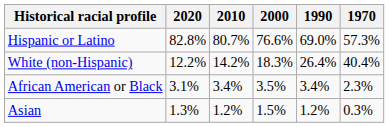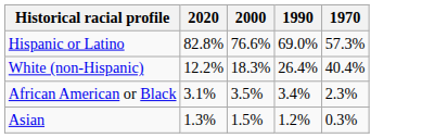 <table class="wikitable  sortable mw-collapsed collapsible" style="font-size: 90%;">
 <tr>
 <th>Historical racial profile</th>
 <th>2020</th>
-<th>2010</th>
 <th>2000</th>
 <th>1990</th>
 <th>1970</th>
 </tr>
 <tr>
 <td><a href='#'>Hispanic or Latino</a></td>
 <td>82.8%</td>
-<td>80.7%</td>
 <td>76.6%</td>
 <td>69.0%</td>
 <td>57.3%</td>
 </tr>
 <tr>
 <td><a href='#'>White (non-Hispanic)</a></td>
 <td>12.2%</td>
-<td>14.2%</td>
 <td>18.3%</td>
 <td>26.4%</td>
 <td>40.4%</td>
 </tr>
 <tr>
 <td><a href='#'>African American</a> or <a href='#'>Black</a></td>
 <td>3.1%</td>
-<td>3.4%</td>
 <td>3.5%</td>
 <td>3.4%</td>
 <td>2.3%</td>
 </tr>
 <tr>
 <td><a href='#'>Asian</a></td>
 <td>1.3%</td>
-<td>1.2%</td>
 <td>1.5%</td>
 <td>1.2%</td>
 <td>0.3%</td>
 </tr>
 </table>
